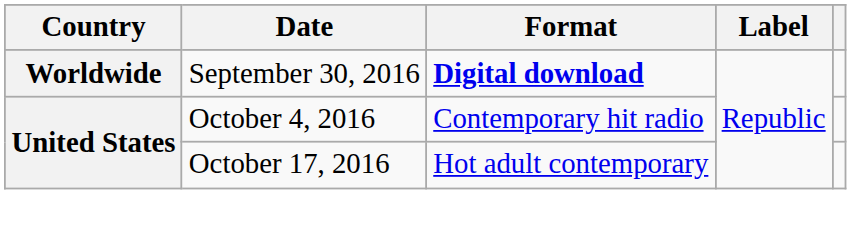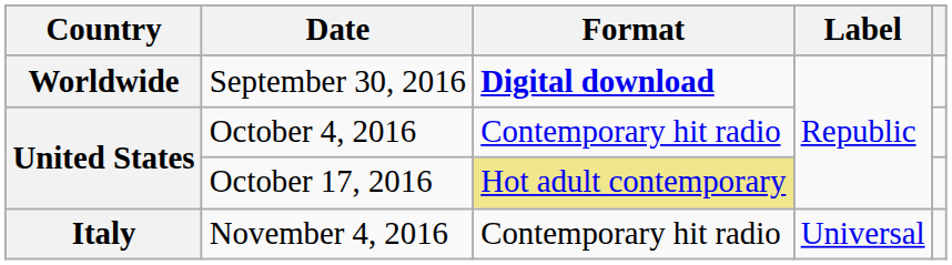 <table class="wikitable">
 <tr>
 <th scope="row">Country</th>
 <th scope="row">Date</th>
 <th scope="row">Format</th>
 <th scope="row">Label</th>
 <th scope="row"></th>
 </tr>
 <tr>
 <th scope="row">Worldwide</th>
 <td>September 30, 2016</td>
 <td><strong><a href='#'>Digital download</a></strong></td>
 <td rowspan="3"><a href='#'>Republic</a></td>
 <td></td>
 </tr>
 <tr>
 <th scope="row" rowspan="2">United States</th>
 <td>October 4, 2016</td>
 <td><a href='#'>Contemporary hit radio</a></td>
 <td></td>
 </tr>
 <tr>
 <td>October 17, 2016</td>
-<td><a href='#'>Hot adult contemporary</a></td>
+<td style="background: khaki;"><a href='#'>Hot adult contemporary</a></td>
+<td></td>
+</tr>
+<tr>
+<th scope="row">Italy</th>
+<td>November 4, 2016</td>
+<td>Contemporary hit radio</td>
+<td><a href='#'>Universal</a></td>
 <td></td>
 </tr>
 </table>
